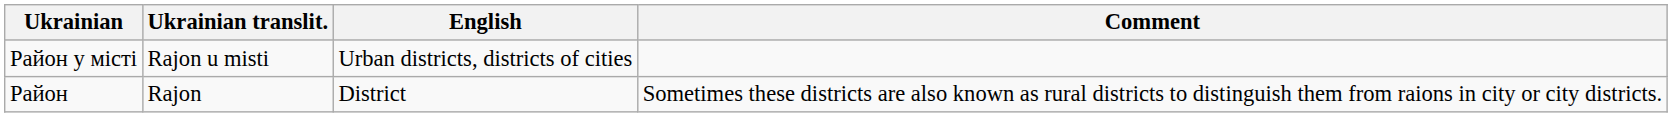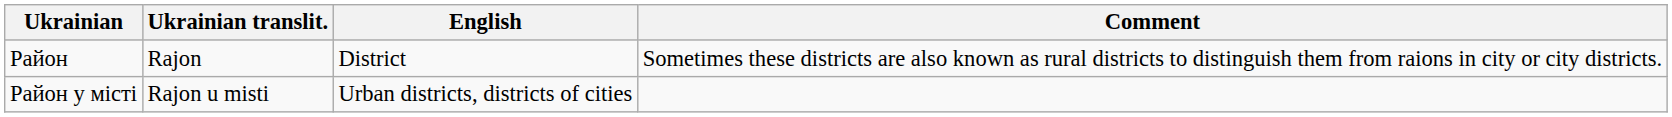 <table class="wikitable sortable">
 <tr>
 <th>Ukrainian</th>
 <th>Ukrainian translit.</th>
 <th>English</th>
 <th>Comment</th>
 </tr>
 <tr>
+<td>Район</td>
+<td>Rajon</td>
+<td>District</td>
+<td>Sometimes these districts are also known as rural districts to distinguish them from raions in city or city districts.</td>
+</tr>
+<tr>
 <td>Район у місті</td>
 <td>Rajon u misti</td>
 <td>Urban districts, districts of cities</td>
 <td></td>
 </tr>
-<tr>
-<td>Район</td>
-<td>Rajon</td>
-<td>District</td>
-<td>Sometimes these districts are also known as rural districts to distinguish them from raions in city or city districts.</td>
-</tr>
 </table>
